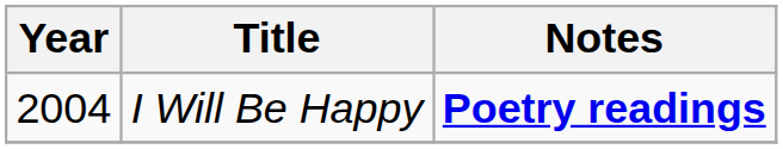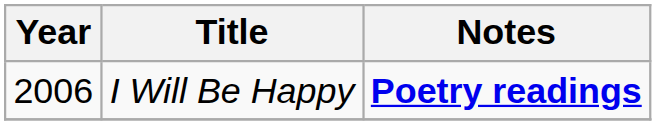 <table class="wikitable sortable">
 <tr>
 <th>Year</th>
 <th>Title</th>
 <th>Notes</th>
 </tr>
 <tr>
-<td>2004</td>
+<td>2006</td>
 <td><em>I Will Be Happy</em></td>
 <td><strong><a href='#'>Poetry readings</a></strong></td>
 </tr>
 <tr>
 </tr>
 </table>
